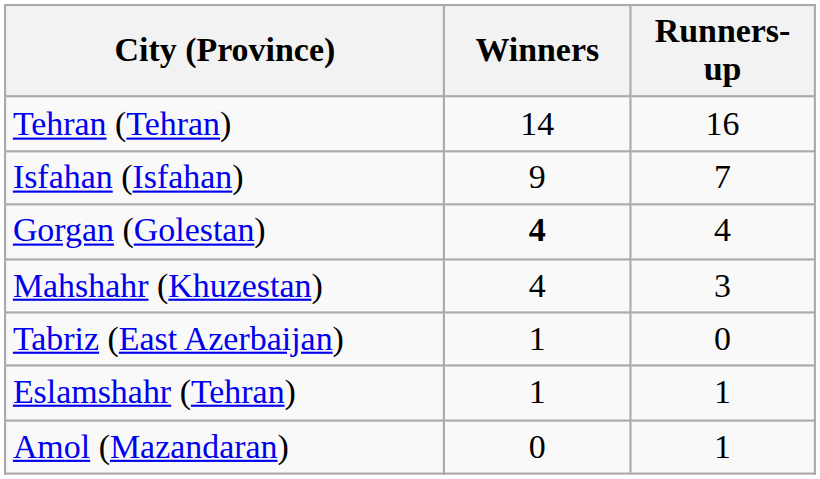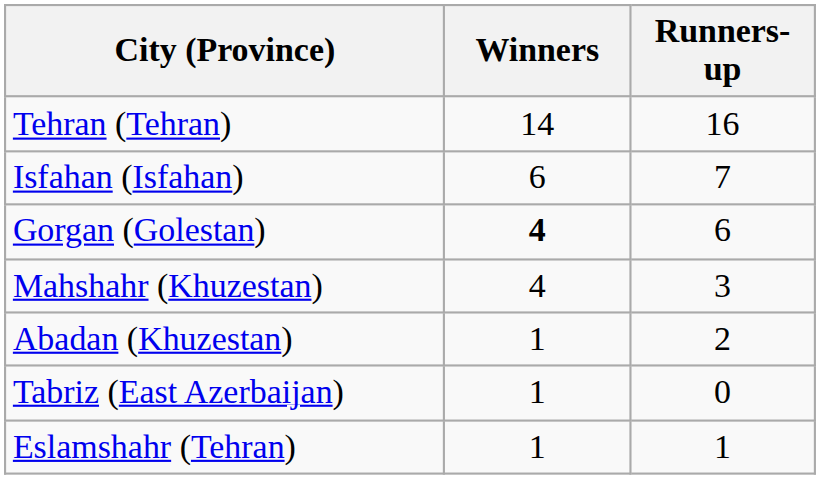 <table class="wikitable" style="text-align:center;">
 <tr>
 <th width=200>City (Province)</th>
 <th width=80>Winners</th>
 <th width=80>Runners-up</th>
 </tr>
 <tr>
 <td align=left><a href='#'>Tehran</a> (<a href='#'>Tehran</a>)</td>
 <td>14</td>
 <td>16</td>
 </tr>
 <tr>
 <td align=left><a href='#'>Isfahan</a> (<a href='#'>Isfahan</a>)</td>
-<td>9</td>
+<td>6</td>
 <td>7</td>
 </tr>
 <tr>
 <td align=left><a href='#'>Gorgan</a> (<a href='#'>Golestan</a>)</td>
 <td><strong>4</strong></td>
-<td>4</td>
+<td>6</td>
 </tr>
 <tr>
 <td align=left><a href='#'>Mahshahr</a> (<a href='#'>Khuzestan</a>)</td>
 <td>4</td>
 <td>3</td>
+</tr>
+<tr>
+<td align=left><a href='#'>Abadan</a> (<a href='#'>Khuzestan</a>)</td>
+<td>1</td>
+<td>2</td>
 </tr>
 <tr>
 <td align=left><a href='#'>Tabriz</a> (<a href='#'>East Azerbaijan</a>)</td>
 <td>1</td>
 <td>0</td>
 </tr>
 <tr>
 <td align=left><a href='#'>Eslamshahr</a> (<a href='#'>Tehran</a>)</td>
 <td>1</td>
 <td>1</td>
 </tr>
-<tr>
-<td align=left><a href='#'>Amol</a> (<a href='#'>Mazandaran</a>)</td>
-<td>0</td>
-<td>1</td>
-</tr>
 </table>
